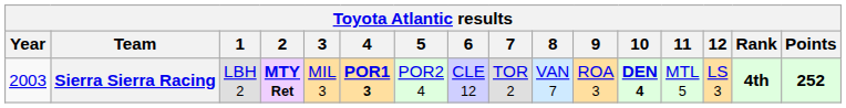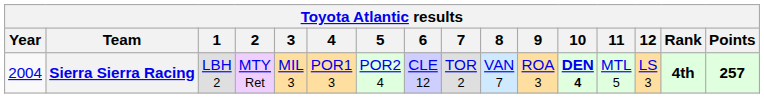 <table class="wikitable" style="text-align:center; font-size:85%">
 <tr>
 <th colspan=45><a href='#'>Toyota Atlantic</a> results</th>
 </tr>
 <tr>
 <th>Year</th>
 <th>Team</th>
 <th>1</th>
 <th>2</th>
 <th>3</th>
 <th>4</th>
 <th>5</th>
 <th>6</th>
 <th>7</th>
 <th>8</th>
 <th>9</th>
 <th>10</th>
 <th>11</th>
 <th>12</th>
 <th>Rank</th>
 <th>Points</th>
 </tr>
 <tr>
-<td><a href='#'>2003</a></td>
+<td><a href='#'>2004</a></td>
 <th nowrap><a href='#'>Sierra Sierra Racing</a></th>
 <td style="background:#DFDFDF;"><a href='#'>LBH</a><br><small>2</small></td>
-<td style="background:#EFCFFF;"><strong><a href='#'>MTY</a><br><small>Ret</small></strong></td>
+<td style="background:#EFCFFF;"><a href='#'>MTY</a><br><small>Ret</small></td>
 <td style="background:#FFDF9F;"><a href='#'>MIL</a><br><small>3</small></td>
-<td style="background:#FFDF9F;"><strong><a href='#'>POR1</a><br><small>3</small></strong></td>
+<td style="background:#FFDF9F;"><a href='#'>POR1</a><br><small>3</small></td>
 <td style="background:#DFFFDF;"><a href='#'>POR2</a><br><small>4</small></td>
 <td style="background:#CFCFFF;"><a href='#'>CLE</a><br><small>12</small></td>
 <td style="background:#DFDFDF;"><a href='#'>TOR</a><br><small>2</small></td>
 <td style="background:#CFEAFF;"><a href='#'>VAN</a><br><small>7</small></td>
 <td style="background:#FFDF9F;"><a href='#'>ROA</a><br><small>3</small></td>
 <td style="background:#DFFFDF;"><strong><a href='#'>DEN</a><br><small>4</small></strong></td>
 <td style="background:#DFFFDF;"><a href='#'>MTL</a><br><small>5</small></td>
 <td style="background:#FFDF9F;"><a href='#'>LS</a><br><small>3</small></td>
 <td style="background:#DFFFDF;"><strong>4th</strong></td>
-<td style="background:#DFFFDF;"><strong>252</strong></td>
+<td style="background:#DFFFDF;"><strong>257</strong></td>
 </tr>
 </table>
